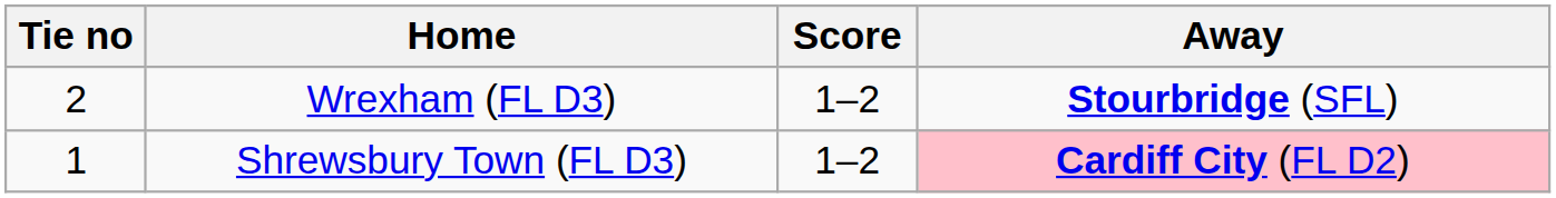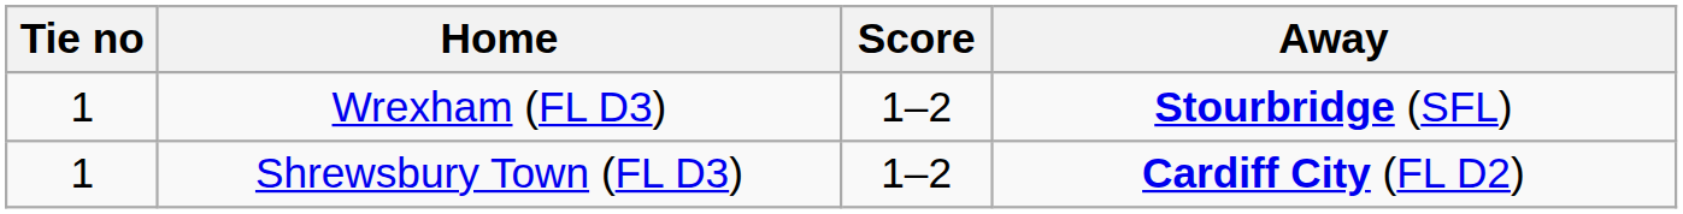 <table class="wikitable" style="text-align:center">
 <tr>
 <th width=50>Tie no</th>
 <th width=250>Home</th>
 <th width=50>Score</th>
 <th width=250>Away</th>
 </tr>
 <tr>
-<td>2</td>
+<td>1</td>
 <td><a href='#'>Wrexham</a> (<a href='#'>FL D3</a>)</td>
 <td>1–2</td>
 <td><strong><a href='#'>Stourbridge</a></strong> (<a href='#'>SFL</a>)</td>
 </tr>
 <tr>
 <td>1</td>
 <td><a href='#'>Shrewsbury Town</a> (<a href='#'>FL D3</a>)</td>
 <td>1–2</td>
-<td style="background: pink;"><strong><a href='#'>Cardiff City</a></strong> (<a href='#'>FL D2</a>)</td>
+<td><strong><a href='#'>Cardiff City</a></strong> (<a href='#'>FL D2</a>)</td>
 </tr>
 </table>
